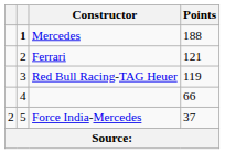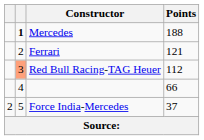 <table class="wikitable" style="font-size: 85%;">
 <tr>
 <th></th>
 <th></th>
 <th>Constructor</th>
 <th>Points</th>
 </tr>
 <tr>
 <td align="left"></td>
 <td align="center"><strong>1</strong></td>
 <td> <a href='#'>Mercedes</a></td>
 <td align="left">188</td>
 </tr>
 <tr>
 <td align="left"></td>
 <td align="center">2</td>
 <td> <a href='#'>Ferrari</a></td>
 <td align="left">121</td>
 </tr>
 <tr>
 <td align="left"></td>
-<td align="center">3</td>
+<td align="center" style="background: lightsalmon;">3</td>
 <td> <a href='#'>Red Bull Racing</a>-<a href='#'>TAG Heuer</a></td>
-<td align="left">119</td>
+<td align="left">112</td>
 </tr>
 <tr>
 <td align="left"></td>
 <td align="center">4</td>
 <td></td>
 <td align="left">66</td>
 </tr>
 <tr>
 <td align="left"> 2</td>
 <td align="center">5</td>
 <td> <a href='#'>Force India</a>-<a href='#'>Mercedes</a></td>
 <td align="left">37</td>
 </tr>
 <tr>
 <th colspan=4>Source:</th>
 </tr>
 </table>
